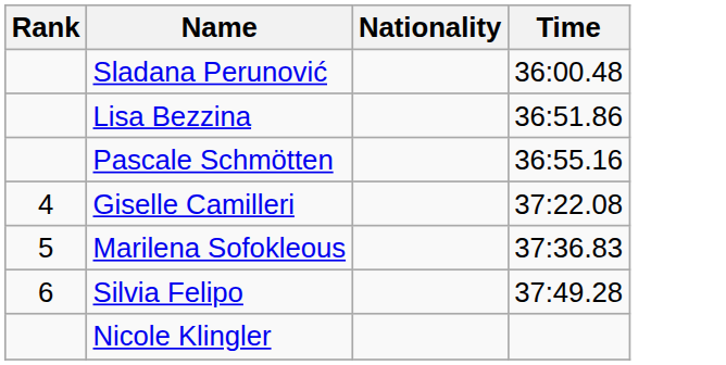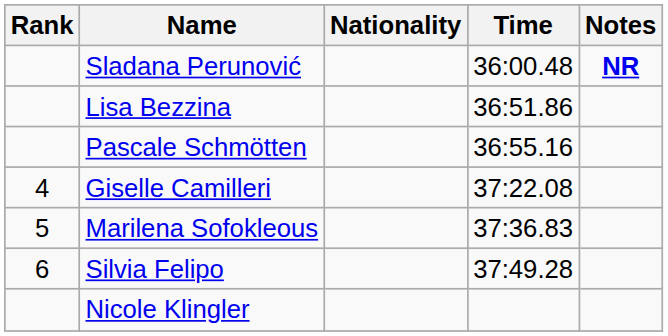 <table class="wikitable sortable" style="text-align:center; font-size:95%">
 <tr>
 <th>Rank</th>
 <th>Name</th>
 <th>Nationality</th>
 <th>Time</th>
+<th>Notes</th>
 </tr>
 <tr>
 <td></td>
 <td align=left><a href='#'>Sladana Perunović</a></td>
 <td align=left></td>
 <td>36:00.48</td>
+<td><strong><a href='#'>NR</a></strong></td>
 </tr>
 <tr>
 <td></td>
 <td align=left><a href='#'>Lisa Bezzina</a></td>
 <td align=left></td>
 <td>36:51.86</td>
+<td></td>
 </tr>
 <tr>
 <td></td>
 <td align=left><a href='#'>Pascale Schmötten</a></td>
 <td align=left></td>
 <td>36:55.16</td>
+<td></td>
 </tr>
 <tr>
 <td>4</td>
 <td align=left><a href='#'>Giselle Camilleri</a></td>
 <td align=left></td>
 <td>37:22.08</td>
+<td></td>
 </tr>
 <tr>
 <td>5</td>
 <td align=left><a href='#'>Marilena Sofokleous</a></td>
 <td align=left></td>
 <td>37:36.83</td>
+<td></td>
 </tr>
 <tr>
 <td>6</td>
 <td align=left><a href='#'>Silvia Felipo</a></td>
 <td align=left></td>
 <td>37:49.28</td>
+<td></td>
 </tr>
 <tr>
 <td></td>
 <td align=left><a href='#'>Nicole Klingler</a></td>
 <td align=left></td>
 <td></td>
+<td></td>
 </tr>
 </table>
